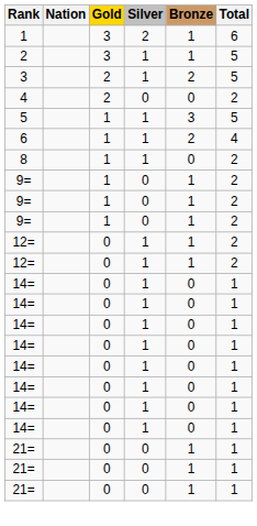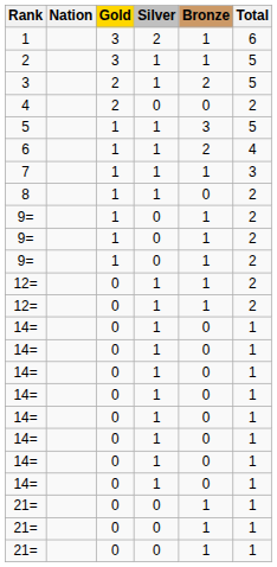 <table class="wikitable sortable" style="text-align:center">
 <tr>
 <th>Rank</th>
 <th>Nation</th>
 <th style="background-color:gold">Gold</th>
 <th style="background-color:silver">Silver</th>
 <th style="background-color:#cc9966">Bronze</th>
 <th>Total</th>
 </tr>
 <tr>
 <td>1</td>
 <td align=left></td>
 <td>3</td>
 <td>2</td>
 <td>1</td>
 <td>6</td>
 </tr>
 <tr>
 <td>2</td>
 <td></td>
 <td>3</td>
 <td>1</td>
 <td>1</td>
 <td>5</td>
 </tr>
 <tr>
 <td>3</td>
 <td align="left"></td>
 <td>2</td>
 <td>1</td>
 <td>2</td>
 <td>5</td>
 </tr>
 <tr>
 <td>4</td>
 <td align=left></td>
 <td>2</td>
 <td>0</td>
 <td>0</td>
 <td>2</td>
 </tr>
 <tr>
 <td>5</td>
 <td></td>
 <td>1</td>
 <td>1</td>
 <td>3</td>
 <td>5</td>
 </tr>
 <tr>
 <td>6</td>
 <td align="left"></td>
 <td>1</td>
 <td>1</td>
 <td>2</td>
 <td>4</td>
+</tr>
+<tr>
+<td>7</td>
+<td align="left"></td>
+<td>1</td>
+<td>1</td>
+<td>1</td>
+<td>3</td>
 </tr>
 <tr>
 <td>8</td>
 <td align=left></td>
 <td>1</td>
 <td>1</td>
 <td>0</td>
 <td>2</td>
 </tr>
 <tr>
 <td>9=</td>
 <td align=left></td>
 <td>1</td>
 <td>0</td>
 <td>1</td>
 <td>2</td>
 </tr>
 <tr>
 <td>9=</td>
 <td align=left></td>
 <td>1</td>
 <td>0</td>
 <td>1</td>
 <td>2</td>
 </tr>
 <tr>
 <td>9=</td>
 <td align=left></td>
 <td>1</td>
 <td>0</td>
 <td>1</td>
 <td>2</td>
 </tr>
 <tr>
 <td>12=</td>
 <td align=left></td>
 <td>0</td>
 <td>1</td>
 <td>1</td>
 <td>2</td>
 </tr>
 <tr>
 <td>12=</td>
 <td align=left></td>
 <td>0</td>
 <td>1</td>
 <td>1</td>
 <td>2</td>
 </tr>
 <tr>
 <td>14=</td>
 <td align=left></td>
 <td>0</td>
 <td>1</td>
 <td>0</td>
 <td>1</td>
 </tr>
 <tr>
 <td>14=</td>
 <td align=left></td>
 <td>0</td>
 <td>1</td>
 <td>0</td>
 <td>1</td>
 </tr>
 <tr>
 <td>14=</td>
 <td align=left></td>
 <td>0</td>
 <td>1</td>
 <td>0</td>
 <td>1</td>
 </tr>
 <tr>
 <td>14=</td>
 <td align=left></td>
 <td>0</td>
 <td>1</td>
 <td>0</td>
 <td>1</td>
 </tr>
 <tr>
 <td>14=</td>
 <td align=left></td>
 <td>0</td>
 <td>1</td>
 <td>0</td>
 <td>1</td>
 </tr>
 <tr>
 <td>14=</td>
 <td align=left></td>
 <td>0</td>
 <td>1</td>
 <td>0</td>
 <td>1</td>
 </tr>
 <tr>
 <td>14=</td>
 <td align=left></td>
 <td>0</td>
 <td>1</td>
 <td>0</td>
 <td>1</td>
 </tr>
 <tr>
 <td>14=</td>
 <td align=left></td>
 <td>0</td>
 <td>1</td>
 <td>0</td>
 <td>1</td>
 </tr>
 <tr>
 <td>21=</td>
 <td align=left></td>
 <td>0</td>
 <td>0</td>
 <td>1</td>
 <td>1</td>
 </tr>
 <tr>
 <td>21=</td>
 <td align=left></td>
 <td>0</td>
 <td>0</td>
 <td>1</td>
 <td>1</td>
 </tr>
 <tr>
 <td>21=</td>
 <td align=left></td>
 <td>0</td>
 <td>0</td>
 <td>1</td>
 <td>1</td>
 </tr>
 </table>
